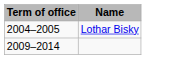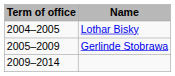 <table class="wikitable">
 <tr>
 <th style="background:#B8B8B8"><strong>Term of office</strong></th>
 <th style="background:#B8B8B8">Name</th>
 </tr>
 <tr>
 <td>2004–2005</td>
 <td><a href='#'>Lothar Bisky</a></td>
 </tr>
 <tr>
+<td>2005–2009</td>
+<td><a href='#'>Gerlinde Stobrawa</a></td>
+</tr>
+<tr>
 <td>2009–2014</td>
 <td></td>
 </tr>
 </table>
